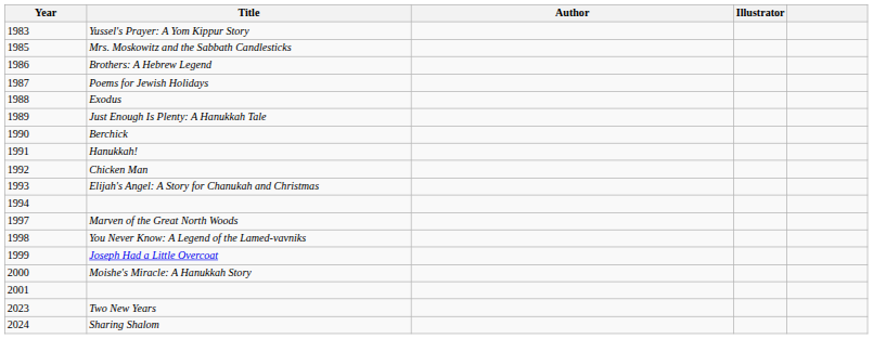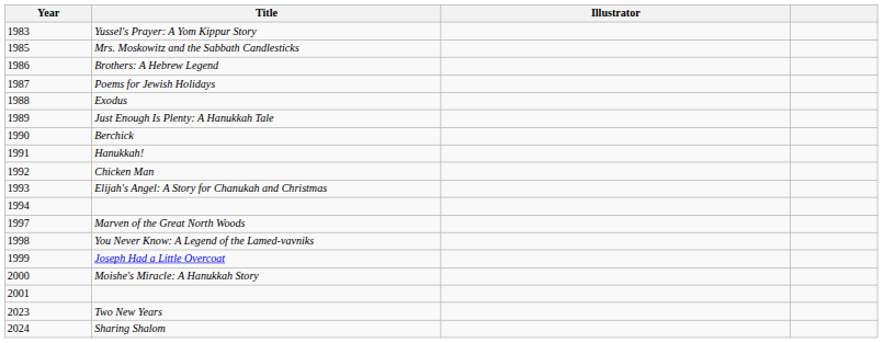 <table class="wikitable sortable" style="width:100%">
 <tr>
 <th scope="col" style="width:10%">Year</th>
 <th scope="col" style="width:40%">Title</th>
-<th scope="col" style="width:40%">Author</th>
 <th>Illustrator</th>
 <th scope="col" style="width:10%"></th>
 </tr>
 <tr>
 <td>1983</td>
 <td><em>Yussel's Prayer: A Yom Kippur Story</em></td>
 <td></td>
 <td></td>
-<td></td>
 </tr>
 <tr>
 <td>1985</td>
 <td><em>Mrs. Moskowitz and the Sabbath Candlesticks</em></td>
-<td></td>
 <td></td>
 <td></td>
 </tr>
 <tr>
 <td>1986</td>
 <td><em>Brothers: A Hebrew Legend</em></td>
 <td></td>
 <td></td>
-<td></td>
 </tr>
 <tr>
 <td>1987</td>
 <td><em>Poems for Jewish Holidays</em></td>
-<td></td>
 <td></td>
 <td></td>
 </tr>
 <tr>
 <td>1988</td>
 <td><em>Exodus</em></td>
 <td></td>
 <td></td>
-<td></td>
 </tr>
 <tr>
 <td>1989</td>
 <td><em>Just Enough Is Plenty: A Hanukkah Tale</em></td>
-<td></td>
 <td></td>
 <td></td>
 </tr>
 <tr>
 <td>1990</td>
 <td><em>Berchick</em></td>
 <td></td>
 <td></td>
-<td></td>
 </tr>
 <tr>
 <td>1991</td>
 <td><em>Hanukkah!</em></td>
-<td></td>
 <td></td>
 <td></td>
 </tr>
 <tr>
 <td>1992</td>
 <td><em>Chicken Man</em></td>
 <td></td>
 <td></td>
-<td></td>
 </tr>
 <tr>
 <td>1993</td>
 <td><em>Elijah's Angel: A Story for Chanukah and Christmas</em></td>
-<td></td>
 <td></td>
 <td></td>
 </tr>
 <tr>
 <td>1994</td>
 <td><em></em></td>
 <td></td>
 <td></td>
-<td></td>
 </tr>
 <tr>
 <td>1997</td>
 <td><em>Marven of the Great North Woods</em></td>
-<td></td>
 <td></td>
 <td></td>
 </tr>
 <tr>
 <td>1998</td>
 <td><em>You Never Know: A Legend of the Lamed-vavniks</em></td>
 <td></td>
 <td></td>
-<td></td>
 </tr>
 <tr>
 <td>1999</td>
 <td><em><a href='#'>Joseph Had a Little Overcoat</a></em></td>
-<td></td>
 <td></td>
 <td></td>
 </tr>
 <tr>
 <td>2000</td>
 <td><em>Moishe's Miracle: A Hanukkah Story</em></td>
 <td></td>
 <td></td>
-<td></td>
 </tr>
 <tr>
 <td>2001</td>
 <td><em></em></td>
-<td></td>
 <td></td>
 <td></td>
 </tr>
 <tr>
 <td>2023</td>
 <td><em>Two New Years</em></td>
 <td></td>
 <td></td>
-<td></td>
 </tr>
 <tr>
 <td>2024</td>
 <td><em>Sharing Shalom</em></td>
 <td></td>
 <td></td>
-<td></td>
 </tr>
 </table>
